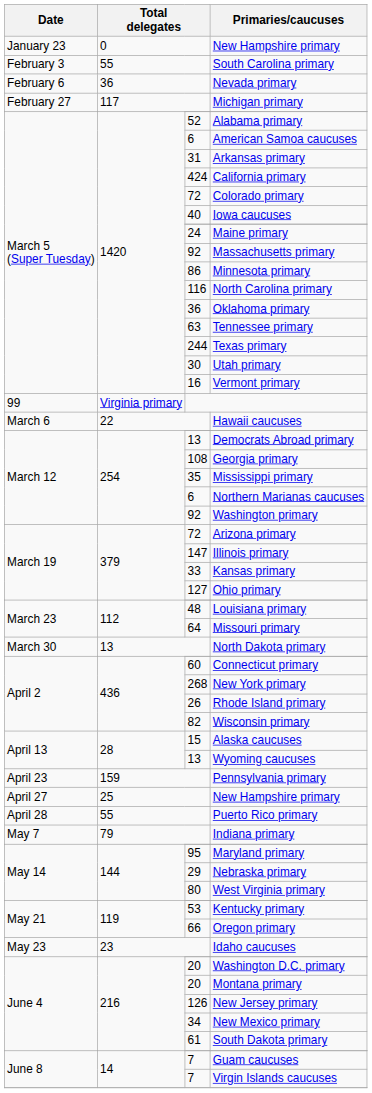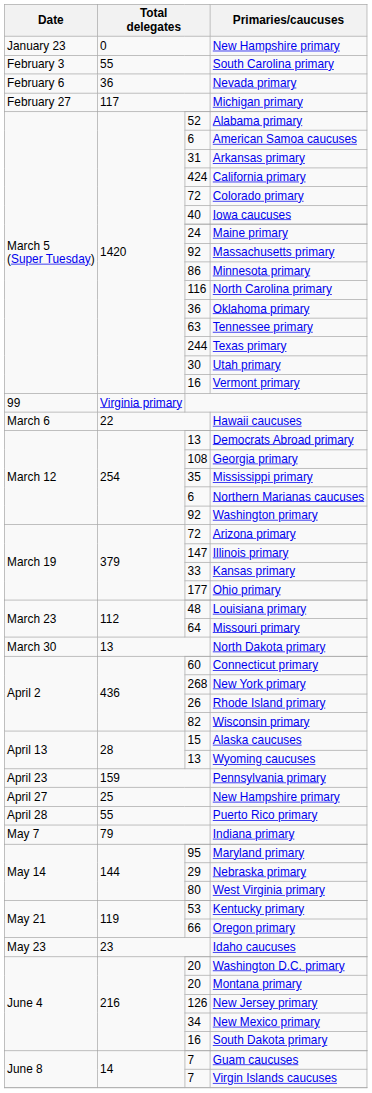 <table class="wikitable">
 <tr>
 <th>Date</th>
 <th colspan=2>Total<br>delegates</th>
 <th>Primaries/caucuses</th>
 </tr>
 <tr>
 <td>January 23</td>
 <td colspan=2>0</td>
 <td><a href='#'>New Hampshire primary</a><br></td>
 </tr>
 <tr>
 <td>February 3</td>
 <td colspan=2>55</td>
 <td><a href='#'>South Carolina primary</a></td>
 </tr>
 <tr>
 <td>February 6</td>
 <td colspan=2>36</td>
 <td><a href='#'>Nevada primary</a></td>
 </tr>
 <tr>
 <td>February 27</td>
 <td colspan=2>117</td>
 <td><a href='#'>Michigan primary</a></td>
 </tr>
 <tr>
 <td rowspan=17>March 5<br>(<a href='#'>Super Tuesday</a>)</td>
 <td rowspan=17>1420</td>
 </tr>
 <tr>
 <td>52</td>
 <td><a href='#'>Alabama primary</a></td>
 </tr>
 <tr>
 <td>6</td>
 <td><a href='#'>American Samoa caucuses</a></td>
 </tr>
 <tr>
 <td>31</td>
 <td><a href='#'>Arkansas primary</a></td>
 </tr>
 <tr>
 <td>424</td>
 <td><a href='#'>California primary</a></td>
 </tr>
 <tr>
 <td>72</td>
 <td><a href='#'>Colorado primary</a></td>
 </tr>
 <tr>
 <td>40</td>
 <td><a href='#'>Iowa caucuses</a></td>
 </tr>
 <tr>
 </tr>
 <tr>
 <td>24</td>
 <td><a href='#'>Maine primary</a></td>
 </tr>
 <tr>
 <td>92</td>
 <td><a href='#'>Massachusetts primary</a></td>
 </tr>
 <tr>
 <td>86</td>
 <td><a href='#'>Minnesota primary</a></td>
 </tr>
 <tr>
 <td>116</td>
 <td><a href='#'>North Carolina primary</a></td>
 </tr>
 <tr>
 <td>36</td>
 <td><a href='#'>Oklahoma primary</a></td>
 </tr>
 <tr>
 <td>63</td>
 <td><a href='#'>Tennessee primary</a></td>
 </tr>
 <tr>
 <td>244</td>
 <td><a href='#'>Texas primary</a></td>
 </tr>
 <tr>
 <td>30</td>
 <td><a href='#'>Utah primary</a></td>
 </tr>
 <tr>
 <td>16</td>
 <td><a href='#'>Vermont primary</a></td>
 </tr>
 <tr>
 <td>99</td>
 <td><a href='#'>Virginia primary</a></td>
 </tr>
 <tr>
 <td>March 6</td>
 <td colspan=2>22</td>
 <td><a href='#'>Hawaii caucuses</a></td>
 </tr>
 <tr>
 <td rowspan=6>March 12</td>
 <td rowspan=6>254</td>
 </tr>
 <tr>
 <td>13</td>
 <td><a href='#'>Democrats Abroad primary</a></td>
 </tr>
 <tr>
 <td>108</td>
 <td><a href='#'>Georgia primary</a></td>
 </tr>
 <tr>
 <td>35</td>
 <td><a href='#'>Mississippi primary</a></td>
 </tr>
 <tr>
 <td>6</td>
 <td><a href='#'>Northern Marianas caucuses</a></td>
 </tr>
 <tr>
 <td>92</td>
 <td><a href='#'>Washington primary</a></td>
 </tr>
 <tr>
 <td rowspan=4>March 19</td>
 <td rowspan=4>379</td>
 <td>72</td>
 <td><a href='#'>Arizona primary</a></td>
 </tr>
 <tr>
 <td>147</td>
 <td><a href='#'>Illinois primary</a></td>
 </tr>
 <tr>
 <td>33</td>
 <td><a href='#'>Kansas primary</a></td>
 </tr>
 <tr>
-<td>127</td>
+<td>177</td>
 <td><a href='#'>Ohio primary</a></td>
 </tr>
 <tr>
 <td rowspan=3>March 23</td>
 <td rowspan=3>112</td>
 </tr>
 <tr>
 <td>48</td>
 <td><a href='#'>Louisiana primary</a></td>
 </tr>
 <tr>
 <td>64</td>
 <td><a href='#'>Missouri primary</a></td>
 </tr>
 <tr>
 <td>March 30</td>
 <td colspan=2>13</td>
 <td><a href='#'>North Dakota primary</a></td>
 </tr>
 <tr>
 <td rowspan=5>April 2</td>
 <td rowspan=5>436</td>
 </tr>
 <tr>
 <td>60</td>
 <td><a href='#'>Connecticut primary</a></td>
 </tr>
 <tr>
 <td>268</td>
 <td><a href='#'>New York primary</a></td>
 </tr>
 <tr>
 <td>26</td>
 <td><a href='#'>Rhode Island primary</a></td>
 </tr>
 <tr>
 <td>82</td>
 <td><a href='#'>Wisconsin primary</a></td>
 </tr>
 <tr>
 <td rowspan=2>April 13</td>
 <td rowspan=2>28</td>
 <td>15</td>
 <td><a href='#'>Alaska caucuses</a></td>
 </tr>
 <tr>
 <td>13</td>
 <td><a href='#'>Wyoming caucuses</a></td>
 </tr>
 <tr>
 <td>April 23</td>
 <td colspan=2>159</td>
 <td><a href='#'>Pennsylvania primary</a></td>
 </tr>
 <tr>
 <td>April 27</td>
 <td colspan=2>25</td>
 <td><a href='#'>New Hampshire primary</a><br></td>
 </tr>
 <tr>
 <td>April 28</td>
 <td colspan=2>55</td>
 <td><a href='#'>Puerto Rico primary</a></td>
 </tr>
 <tr>
 <td>May 7</td>
 <td colspan=2>79</td>
 <td><a href='#'>Indiana primary</a></td>
 </tr>
 <tr>
 <td rowspan=4>May 14</td>
 <td rowspan=4>144</td>
 </tr>
 <tr>
 <td>95</td>
 <td><a href='#'>Maryland primary</a></td>
 </tr>
 <tr>
 <td>29</td>
 <td><a href='#'>Nebraska primary</a></td>
 </tr>
 <tr>
 <td>80</td>
 <td><a href='#'>West Virginia primary</a></td>
 </tr>
 <tr>
 <td rowspan=3>May 21</td>
 <td rowspan=3>119</td>
 </tr>
 <tr>
 <td>53</td>
 <td><a href='#'>Kentucky primary</a></td>
 </tr>
 <tr>
 <td>66</td>
 <td><a href='#'>Oregon primary</a></td>
 </tr>
 <tr>
 <td>May 23</td>
 <td colspan=2>23</td>
 <td><a href='#'>Idaho caucuses</a></td>
 </tr>
 <tr>
 <td rowspan=6>June 4</td>
 <td rowspan=6>216</td>
 </tr>
 <tr>
 <td>20</td>
 <td><a href='#'>Washington D.C. primary</a></td>
 </tr>
 <tr>
 <td>20</td>
 <td><a href='#'>Montana primary</a></td>
 </tr>
 <tr>
 <td>126</td>
 <td><a href='#'>New Jersey primary</a></td>
 </tr>
 <tr>
 <td>34</td>
 <td><a href='#'>New Mexico primary</a></td>
 </tr>
 <tr>
-<td>61</td>
+<td>16</td>
 <td><a href='#'>South Dakota primary</a></td>
 </tr>
 <tr>
 <td rowspan=3>June 8</td>
 <td rowspan=3>14</td>
 </tr>
 <tr>
 <td>7</td>
 <td><a href='#'>Guam caucuses</a></td>
 </tr>
 <tr>
 <td>7</td>
 <td><a href='#'>Virgin Islands caucuses</a></td>
 </tr>
 <tr>
 </tr>
 </table>
